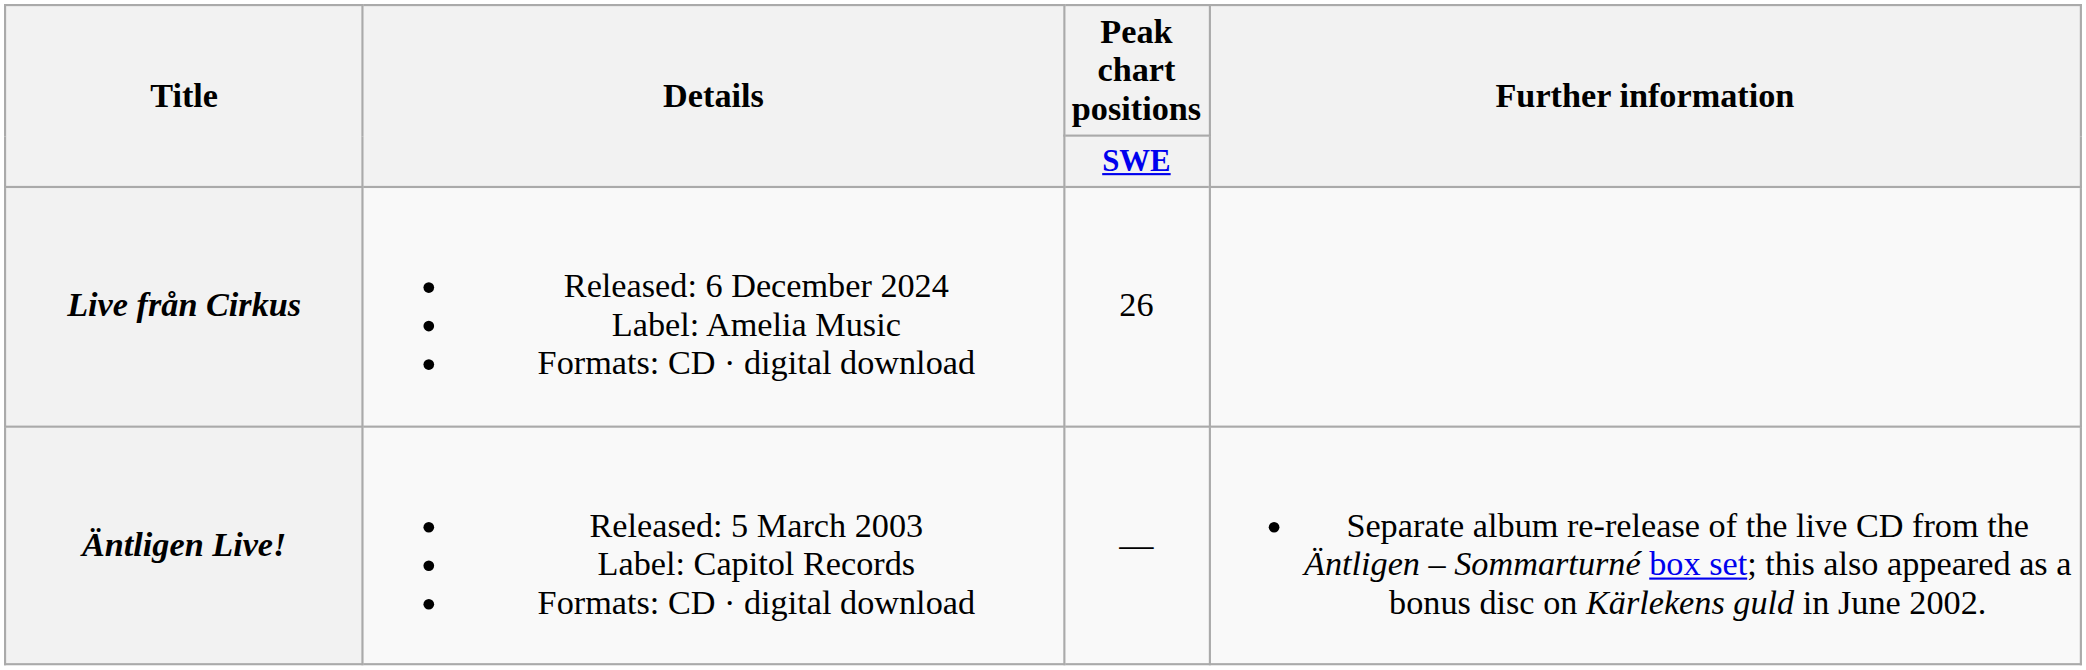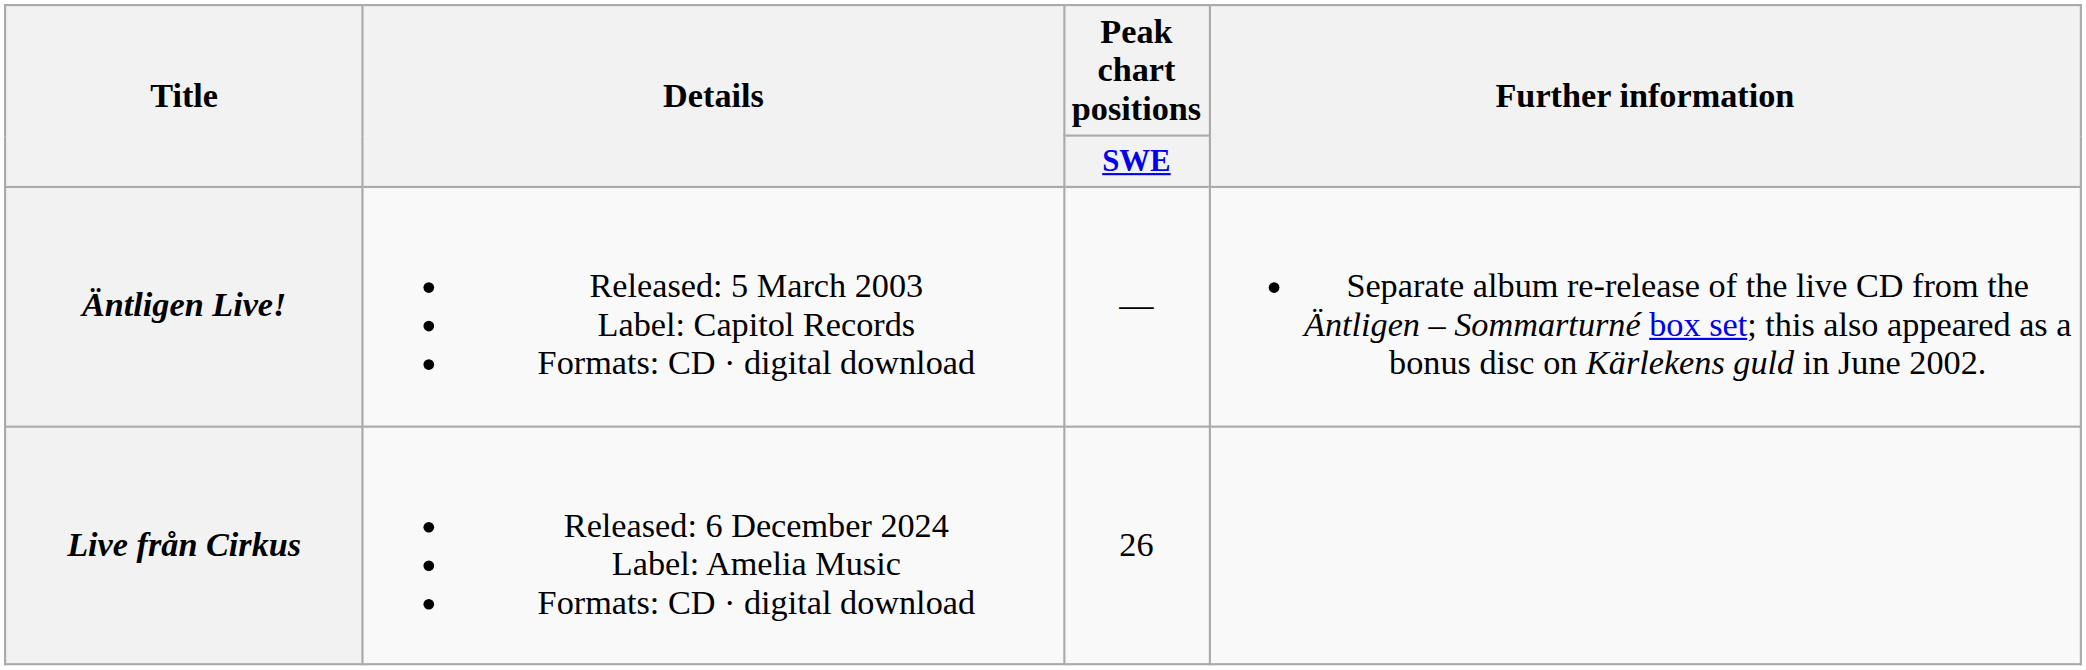 <table class="wikitable plainrowheaders" style="text-align:center;" border="1">
 <tr>
 <th scope="col" rowspan="2" style="width:10em;">Title</th>
 <th scope="col" rowspan="2" style="width:20em;">Details</th>
 <th scope="col" rowspan="1">Peak chart positions</th>
 <th scope="col" rowspan="2" style="width:25em;">Further information</th>
 </tr>
 <tr>
 <th scope="col" style="width:3em;font-size:90%;"><a href='#'>SWE</a><br></th>
 </tr>
 <tr>
+<th scope="row"><em>Äntligen Live!</em></th>
+<td><br><ul><li>Released: 5 March 2003</li><li>Label: Capitol Records</li><li>Formats: CD · digital download</li></ul></td>
+<td>—</td>
+<td><br><ul><li>Separate album re-release of the live CD from the <em>Äntligen – Sommarturné</em> <a href='#'>box set</a>; this also appeared as a bonus disc on <em>Kärlekens guld</em> in June 2002.</li></ul></td>
+</tr>
+<tr>
 <th scope="row"><em>Live från Cirkus</em></th>
 <td><br><ul><li>Released: 6 December 2024</li><li>Label: Amelia Music</li><li>Formats: CD · digital download</li></ul></td>
 <td>26<br></td>
 <td></td>
 </tr>
-<tr>
-<th scope="row"><em>Äntligen Live!</em></th>
-<td><br><ul><li>Released: 5 March 2003</li><li>Label: Capitol Records</li><li>Formats: CD · digital download</li></ul></td>
-<td>—</td>
-<td><br><ul><li>Separate album re-release of the live CD from the <em>Äntligen – Sommarturné</em> <a href='#'>box set</a>; this also appeared as a bonus disc on <em>Kärlekens guld</em> in June 2002.</li></ul></td>
-</tr>
 </table>
